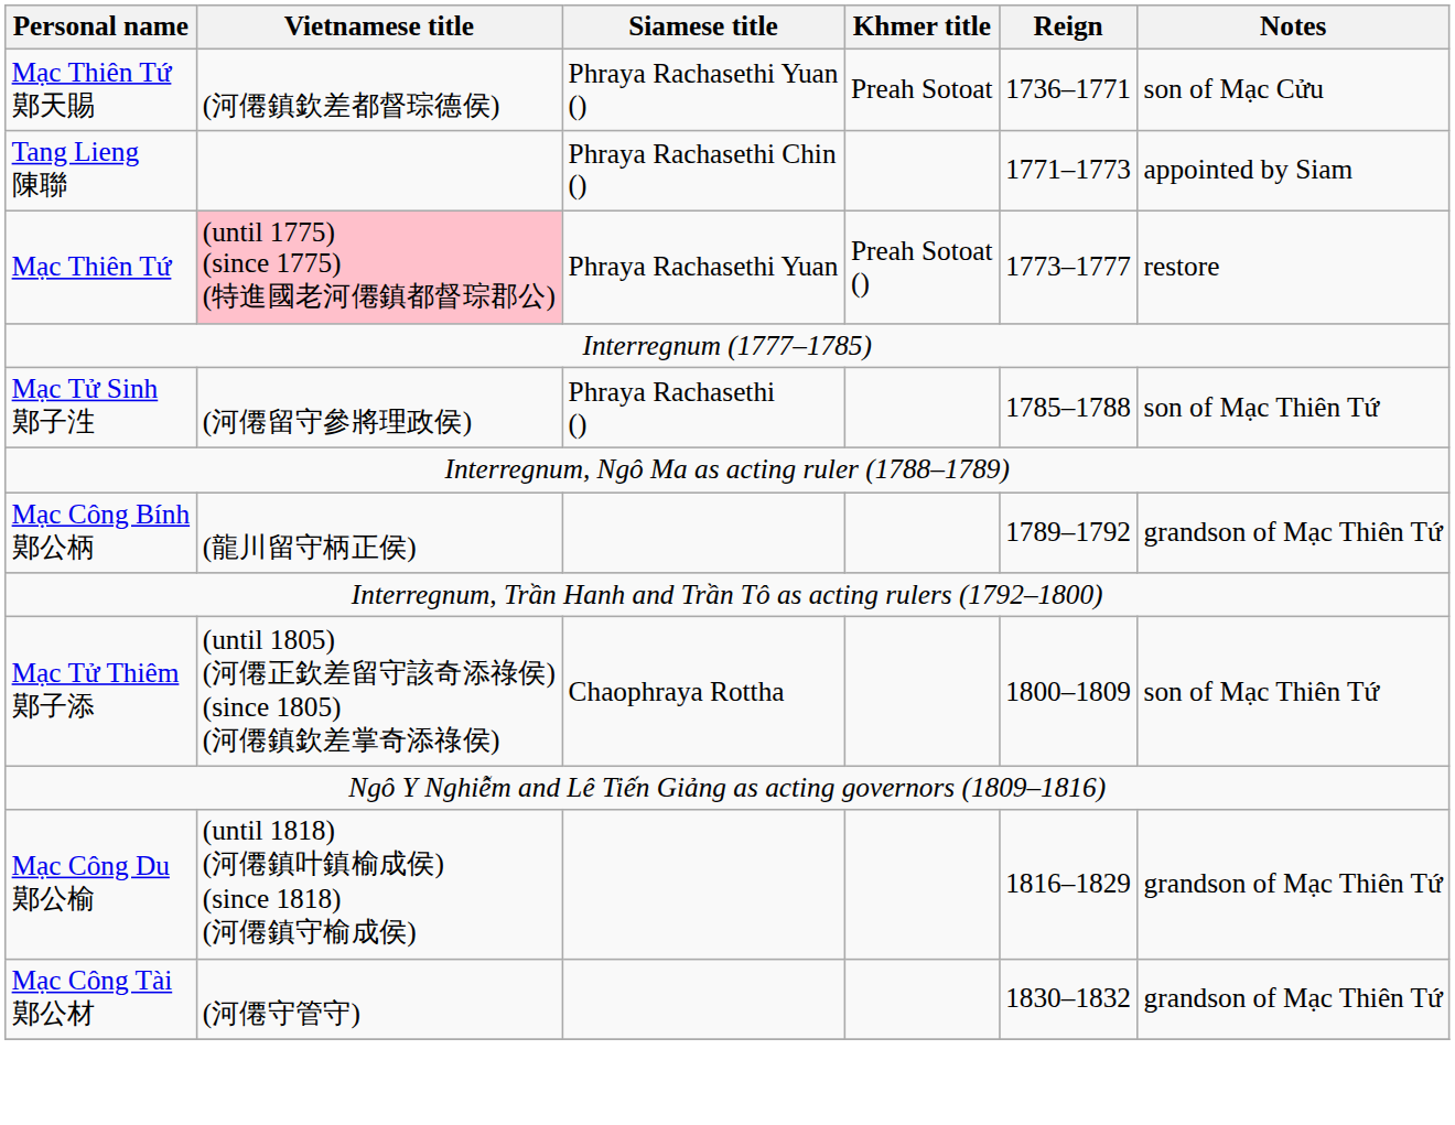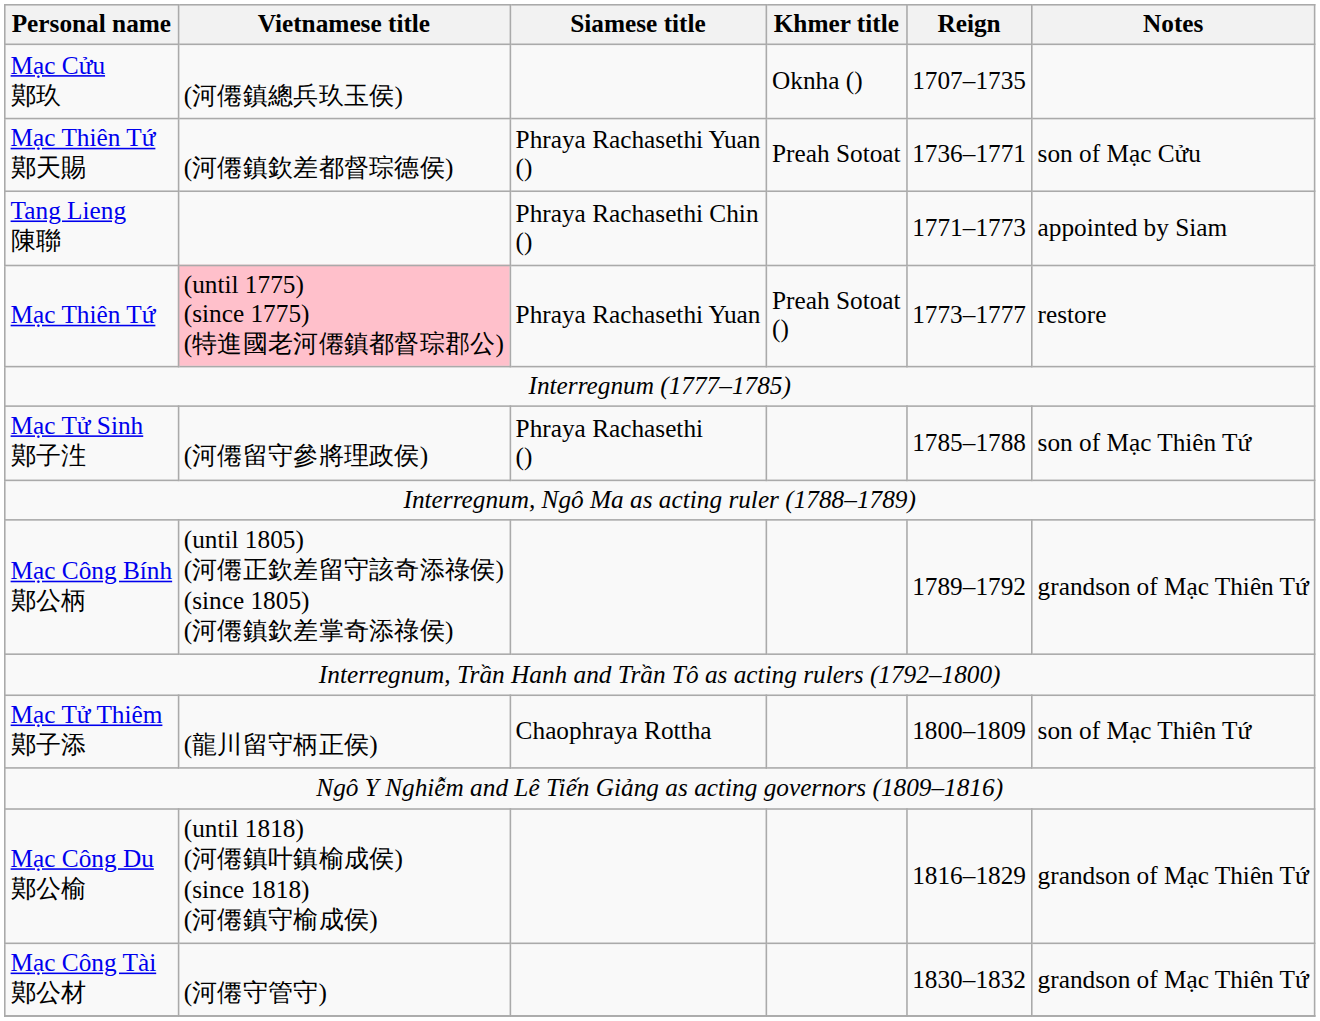 <table class="wikitable">
 <tr>
 <th>Personal name</th>
 <th>Vietnamese title</th>
 <th>Siamese title</th>
 <th>Khmer title</th>
 <th>Reign</th>
 <th>Notes</th>
+</tr>
+<tr>
+<td><a href='#'>Mạc Cửu</a><br>鄚玖</td>
+<td><br>(河僊鎮總兵玖玉侯)</td>
+<td></td>
+<td>Oknha ()</td>
+<td>1707–1735</td>
+<td></td>
 </tr>
 <tr>
 <td><a href='#'>Mạc Thiên Tứ</a><br>鄚天賜</td>
 <td><br>(河僊鎮欽差都督琮德侯)</td>
 <td>Phraya Rachasethi Yuan<br>()</td>
 <td>Preah Sotoat</td>
 <td>1736–1771</td>
 <td>son of Mạc Cửu</td>
 </tr>
 <tr>
 <td><a href='#'>Tang Lieng</a><br>陳聯</td>
 <td></td>
 <td>Phraya Rachasethi Chin<br>()</td>
 <td></td>
 <td>1771–1773</td>
 <td>appointed by Siam</td>
 </tr>
 <tr>
 <td><a href='#'>Mạc Thiên Tứ</a></td>
 <td style="background: pink;"> (until 1775)<br> (since 1775)<br>(特進國老河僊鎮都督琮郡公)</td>
 <td>Phraya Rachasethi Yuan</td>
 <td>Preah Sotoat<br>()</td>
 <td>1773–1777</td>
 <td>restore</td>
 </tr>
 <tr>
 <td colspan="6" style="text-align:center;"><em>Interregnum (1777–1785)</em></td>
 </tr>
 <tr>
 <td><a href='#'>Mạc Tử Sinh</a><br>鄚子泩</td>
 <td><br>(河僊留守參將理政侯)</td>
 <td>Phraya Rachasethi<br>()</td>
 <td></td>
 <td>1785–1788</td>
 <td>son of Mạc Thiên Tứ</td>
 </tr>
 <tr>
 <td colspan="6" style="text-align:center;"><em>Interregnum, Ngô Ma as acting ruler (1788–1789)</em></td>
 </tr>
 <tr>
 <td><a href='#'>Mạc Công Bính</a><br>鄚公柄</td>
-<td><br>(龍川留守柄正侯)</td>
+<td> (until 1805)<br>(河僊正欽差留守該奇添祿侯)<br> (since 1805)<br>(河僊鎮欽差掌奇添祿侯)</td>
 <td></td>
 <td></td>
 <td>1789–1792</td>
 <td>grandson of Mạc Thiên Tứ</td>
 </tr>
 <tr>
 <td colspan="6" style="text-align:center;"><em>Interregnum, Trần Hanh and Trần Tô as acting rulers (1792–1800)</em></td>
 </tr>
 <tr>
 <td><a href='#'>Mạc Tử Thiêm</a><br>鄚子添</td>
-<td> (until 1805)<br>(河僊正欽差留守該奇添祿侯)<br> (since 1805)<br>(河僊鎮欽差掌奇添祿侯)</td>
+<td><br>(龍川留守柄正侯)</td>
 <td>Chaophraya Rottha</td>
 <td></td>
 <td>1800–1809</td>
 <td>son of Mạc Thiên Tứ</td>
 </tr>
 <tr>
 <td colspan="6" style="text-align:center;"><em>Ngô Y Nghiễm and Lê Tiến Giảng as acting governors (1809–1816)</em></td>
 </tr>
 <tr>
 <td><a href='#'>Mạc Công Du</a><br>鄚公榆</td>
 <td> (until 1818)<br>(河僊鎮叶鎮榆成侯)<br> (since 1818)<br>(河僊鎮守榆成侯)</td>
 <td></td>
 <td></td>
 <td>1816–1829</td>
 <td>grandson of Mạc Thiên Tứ</td>
 </tr>
 <tr>
 <td><a href='#'>Mạc Công Tài</a><br>鄚公材</td>
 <td><br>(河僊守管守)</td>
 <td></td>
 <td></td>
 <td>1830–1832</td>
 <td>grandson of Mạc Thiên Tứ</td>
 </tr>
 <tr>
 </tr>
 </table>
